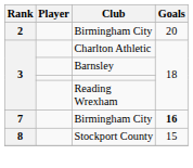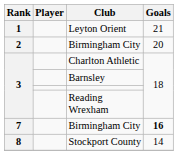 <table class="wikitable" style="text-align:center">
 <tr>
 <th>Rank</th>
 <th>Player</th>
 <th>Club</th>
 <th>Goals</th>
+</tr>
+<tr>
+<th rowspan=1>1</th>
+<td align=left></td>
+<td align=left>Leyton Orient</td>
+<td rowspan=1>21</td>
 </tr>
 <tr>
 <th rowspan=1>2</th>
 <td align=left></td>
 <td align=left>Birmingham City</td>
 <td rowspan=1>20</td>
 </tr>
 <tr>
 <th rowspan=4>3</th>
 <td align=left></td>
 <td align=left>Charlton Athletic</td>
 <td rowspan=4>18</td>
 </tr>
 <tr>
 <td align=left></td>
 <td align=left>Barnsley</td>
 </tr>
 <tr>
 <td align=left></td>
 <td align=left></td>
 </tr>
 <tr>
 <td align=left></td>
 <td align =left>Reading <br> Wrexham</td>
 </tr>
 <tr>
 <th rowspan=1>7</th>
 <td align=left></td>
 <td align=left>Birmingham City</td>
 <td rowspan=1><strong>16</strong></td>
 </tr>
 <tr>
 <th rowspan=1>8</th>
 <td align=left></td>
 <td align=left>Stockport County</td>
-<td rowspan=1>15</td>
+<td rowspan=1>14</td>
 </tr>
 <tr>
 </tr>
 </table>
